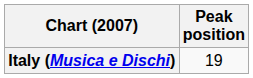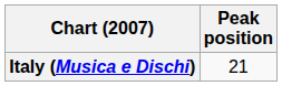 <table class="wikitable sortable plainrowheaders" style="text-align:center;">
 <tr>
 <th>Chart (2007)</th>
 <th>Peak<br>position</th>
 </tr>
 <tr>
 </tr>
 <tr>
 <th scope="row">Italy (<em><a href='#'>Musica e Dischi</a></em>)</th>
-<td>19</td>
+<td>21</td>
 </tr>
 </table>
